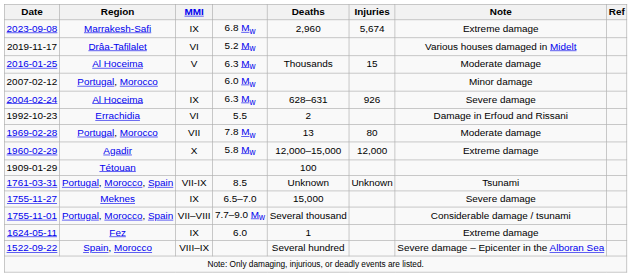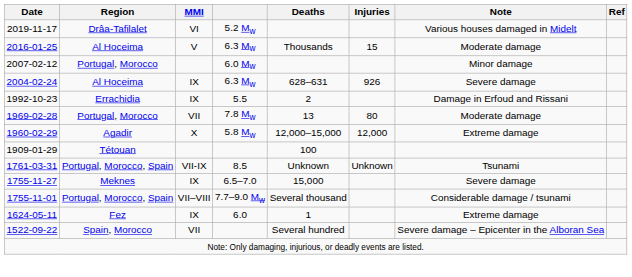 <table class="wikitable sortable" style="text-align: center;">
 <tr>
 <th>Date</th>
 <th>Region</th>
 <th><a href='#'>MMI</a></th>
 <th></th>
 <th>Deaths</th>
 <th>Injuries</th>
 <th>Note</th>
 <th>Ref</th>
-</tr>
-<tr>
-<td><a href='#'>2023-09-08</a></td>
-<td><a href='#'>Marrakesh-Safi</a></td>
-<td>IX</td>
-<td>6.8 <a href='#'>M<sub>w</sub></a></td>
-<td>2,960</td>
-<td>5,674</td>
-<td>Extreme damage</td>
-<td></td>
 </tr>
 <tr>
 <td>2019-11-17</td>
 <td><a href='#'>Drâa-Tafilalet</a></td>
 <td>VI</td>
 <td>5.2 <a href='#'>M<sub>w</sub></a></td>
 <td></td>
 <td></td>
 <td>Various houses damaged in <a href='#'>Midelt</a></td>
 <td></td>
 </tr>
 <tr>
 <td><a href='#'>2016-01-25</a></td>
 <td><a href='#'>Al Hoceima</a></td>
 <td>V</td>
 <td>6.3 <a href='#'>M<sub>w</sub></a></td>
 <td>Thousands</td>
 <td>15</td>
 <td>Moderate damage</td>
 <td></td>
 </tr>
 <tr>
 <td>2007-02-12</td>
 <td><a href='#'>Portugal</a>, <a href='#'>Morocco</a></td>
 <td></td>
 <td>6.0 <a href='#'>M<sub>w</sub></a></td>
 <td></td>
 <td></td>
 <td>Minor damage</td>
 <td></td>
 </tr>
 <tr>
 <td><a href='#'>2004-02-24</a></td>
 <td><a href='#'>Al Hoceima</a></td>
 <td>IX</td>
 <td>6.3 <a href='#'>M<sub>w</sub></a></td>
 <td>628–631</td>
 <td>926</td>
 <td>Severe damage</td>
 <td></td>
 </tr>
 <tr>
 <td>1992-10-23</td>
 <td><a href='#'>Errachidia</a></td>
-<td>VI</td>
+<td>IX</td>
 <td>5.5 </td>
 <td>2</td>
 <td></td>
 <td>Damage in Erfoud and Rissani</td>
 <td></td>
 </tr>
 <tr>
 <td><a href='#'>1969-02-28</a></td>
 <td><a href='#'>Portugal</a>, <a href='#'>Morocco</a></td>
 <td>VII</td>
 <td>7.8 <a href='#'>M<sub>w</sub></a></td>
 <td>13</td>
 <td>80</td>
 <td>Moderate damage</td>
 <td></td>
 </tr>
 <tr>
 <td><a href='#'>1960-02-29</a></td>
 <td><a href='#'>Agadir</a></td>
 <td>X</td>
 <td>5.8 <a href='#'>M<sub>w</sub></a></td>
 <td>12,000–15,000</td>
 <td>12,000</td>
 <td>Extreme damage</td>
 <td></td>
 </tr>
 <tr>
 <td>1909-01-29</td>
 <td><a href='#'>Tétouan</a></td>
 <td></td>
 <td></td>
 <td>100</td>
 <td></td>
 <td></td>
 <td></td>
 </tr>
 <tr>
 <td><a href='#'>1761-03-31</a></td>
 <td><a href='#'>Portugal</a>, <a href='#'>Morocco</a>, <a href='#'>Spain</a></td>
 <td>VII-IX</td>
 <td>8.5 </td>
 <td>Unknown</td>
 <td>Unknown</td>
 <td>Tsunami</td>
 <td></td>
 </tr>
 <tr>
 <td><a href='#'>1755-11-27</a></td>
 <td><a href='#'>Meknes</a></td>
 <td>IX</td>
 <td>6.5–7.0 </td>
 <td>15,000</td>
 <td></td>
 <td>Severe damage</td>
 <td></td>
 </tr>
 <tr>
 <td><a href='#'>1755-11-01</a></td>
 <td><a href='#'>Portugal</a>, <a href='#'>Morocco</a>, <a href='#'>Spain</a></td>
 <td>VII–VIII</td>
 <td>7.7–9.0 <a href='#'>M<sub>w</sub></a></td>
 <td>Several thousand</td>
 <td></td>
 <td>Considerable damage / tsunami</td>
 <td></td>
 </tr>
 <tr>
 <td><a href='#'>1624-05-11</a></td>
 <td><a href='#'>Fez</a></td>
 <td>IX</td>
 <td>6.0 </td>
 <td>1</td>
 <td></td>
 <td>Extreme damage</td>
 <td></td>
 </tr>
 <tr>
 <td><a href='#'>1522-09-22</a></td>
 <td><a href='#'>Spain</a>, <a href='#'>Morocco</a></td>
-<td>VIII–IX</td>
+<td>VII</td>
 <td></td>
 <td>Several hundred</td>
 <td></td>
 <td>Severe damage – Epicenter in the <a href='#'>Alboran Sea</a></td>
 <td></td>
 </tr>
 <tr class="sortbottom">
 <td colspan="8"><small>Note: Only damaging, injurious, or deadly events are listed.</small></td>
 </tr>
 </table>
